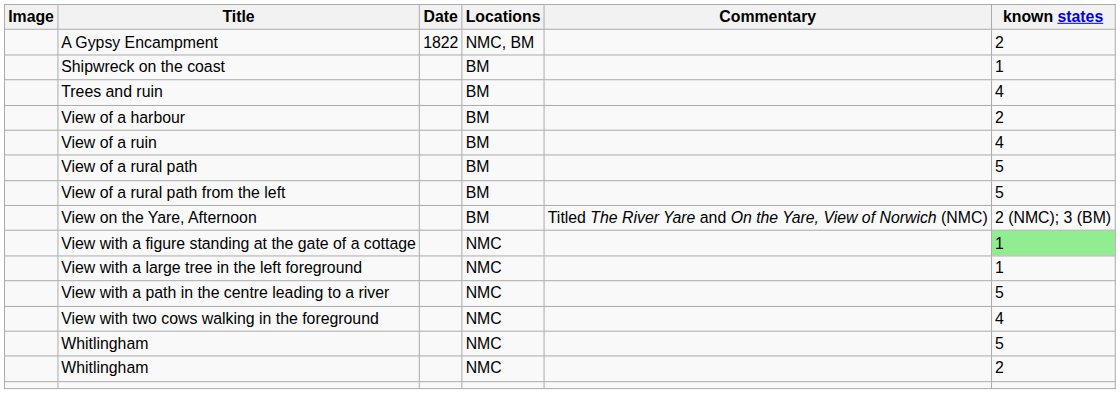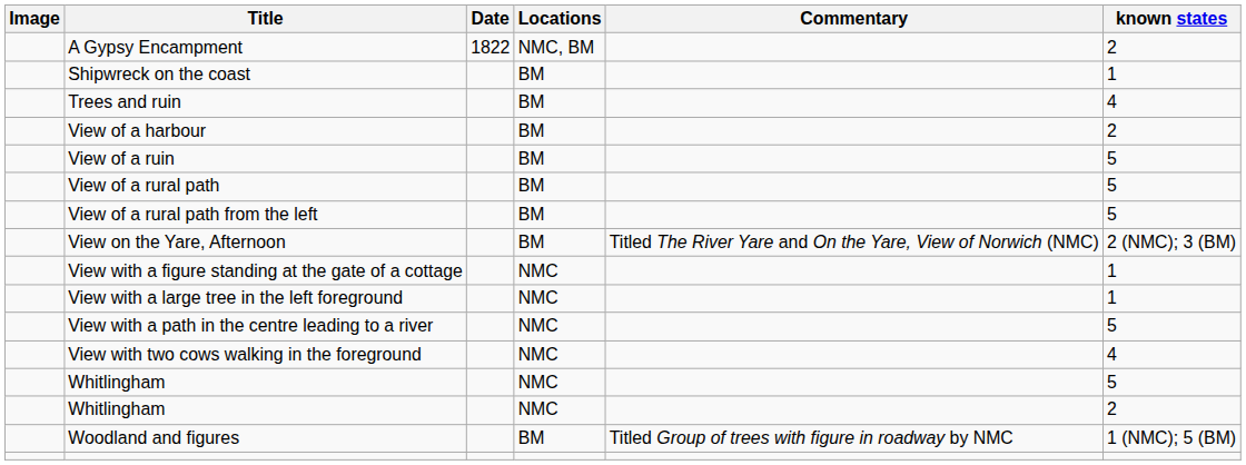 <table class="wikitable sortable">
 <tr>
 <th class="unsortable">Image</th>
 <th>Title</th>
 <th>Date</th>
 <th>Locations</th>
 <th>Commentary</th>
 <th>known <a href='#'>states</a></th>
 </tr>
 <tr>
 <td></td>
 <td>A Gypsy Encampment</td>
 <td>1822</td>
 <td>NMC, BM</td>
 <td></td>
 <td>2</td>
 </tr>
 <tr>
 <td></td>
 <td>Shipwreck on the coast</td>
 <td></td>
 <td>BM</td>
 <td></td>
 <td>1</td>
 </tr>
 <tr>
 <td></td>
 <td>Trees and ruin</td>
 <td></td>
 <td>BM</td>
 <td></td>
 <td>4</td>
 </tr>
 <tr>
 <td></td>
 <td>View of a harbour</td>
 <td></td>
 <td>BM</td>
 <td></td>
 <td>2</td>
 </tr>
 <tr>
 <td></td>
 <td>View of a ruin</td>
 <td></td>
 <td>BM</td>
 <td></td>
-<td>4</td>
+<td>5</td>
 </tr>
 <tr>
 <td></td>
 <td>View of a rural path</td>
 <td></td>
 <td>BM</td>
 <td></td>
 <td>5</td>
 </tr>
 <tr>
 <td></td>
 <td>View of a rural path from the left</td>
 <td></td>
 <td>BM</td>
 <td></td>
 <td>5</td>
 </tr>
 <tr>
 <td></td>
 <td>View on the Yare, Afternoon</td>
 <td></td>
 <td>BM</td>
 <td>Titled <em>The River Yare</em> and <em>On the Yare, View of Norwich</em> (NMC)</td>
 <td>2 (NMC); 3 (BM)</td>
 </tr>
 <tr>
 <td></td>
 <td>View with a figure standing at the gate of a cottage</td>
 <td></td>
 <td>NMC</td>
 <td></td>
-<td style="background: lightgreen;">1</td>
+<td>1</td>
 </tr>
 <tr>
 <td></td>
 <td>View with a large tree in the left foreground</td>
 <td></td>
 <td>NMC</td>
 <td></td>
 <td>1</td>
 </tr>
 <tr>
 <td></td>
 <td>View with a path in the centre leading to a river</td>
 <td></td>
 <td>NMC</td>
 <td></td>
 <td>5</td>
 </tr>
 <tr>
 <td></td>
 <td>View with two cows walking in the foreground</td>
 <td></td>
 <td>NMC</td>
 <td></td>
 <td>4</td>
 </tr>
 <tr>
 <td></td>
 <td>Whitlingham</td>
 <td></td>
 <td>NMC</td>
 <td></td>
 <td>5</td>
 </tr>
 <tr>
 <td></td>
 <td>Whitlingham</td>
 <td></td>
 <td>NMC</td>
 <td></td>
 <td>2</td>
 </tr>
 <tr>
 <td></td>
+<td>Woodland and figures</td>
+<td></td>
+<td>BM</td>
+<td>Titled <em>Group of trees with figure in roadway</em> by NMC</td>
+<td>1 (NMC); 5 (BM)</td>
+</tr>
+<tr>
+<td></td>
 <td></td>
 <td></td>
 <td></td>
 <td></td>
 <td></td>
 </tr>
 </table>
